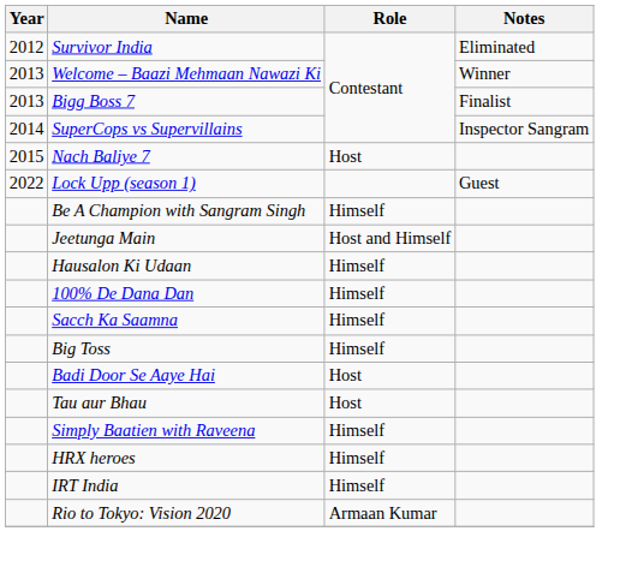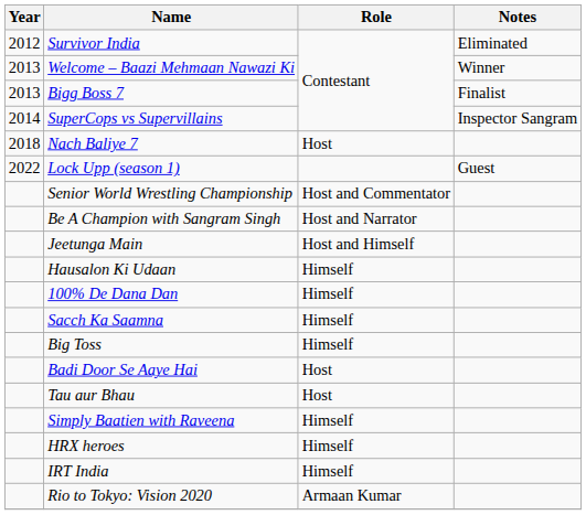 <table class="wikitable">
 <tr>
 <th>Year</th>
 <th>Name</th>
 <th>Role</th>
 <th>Notes</th>
 </tr>
 <tr>
 <td>2012</td>
 <td><em><a href='#'>Survivor India</a></em></td>
 <td rowspan ="4">Contestant</td>
 <td>Eliminated</td>
 </tr>
 <tr>
 <td>2013</td>
 <td><em><a href='#'>Welcome – Baazi Mehmaan Nawazi Ki</a></em></td>
 <td>Winner</td>
 </tr>
 <tr>
 <td>2013</td>
 <td><em><a href='#'>Bigg Boss 7</a></em></td>
 <td>Finalist</td>
 </tr>
 <tr>
 <td>2014</td>
 <td><em><a href='#'>SuperCops vs Supervillains</a></em></td>
 <td>Inspector Sangram</td>
 </tr>
 <tr>
-<td>2015</td>
+<td>2018</td>
 <td><em><a href='#'>Nach Baliye 7</a></em></td>
 <td>Host</td>
 <td></td>
 </tr>
 <tr>
 <td>2022</td>
 <td><em><a href='#'>Lock Upp (season 1) </a></em></td>
 <td></td>
 <td>Guest</td>
 </tr>
 <tr>
 <td></td>
+<td><em>Senior World Wrestling Championship</em></td>
+<td>Host and Commentator</td>
+<td></td>
+</tr>
+<tr>
+<td></td>
 <td><em>Be A Champion with Sangram Singh</em></td>
-<td>Himself</td>
+<td>Host and Narrator</td>
 <td></td>
 </tr>
 <tr>
 <td></td>
 <td><em>Jeetunga Main</em></td>
 <td>Host and Himself</td>
 <td></td>
 </tr>
 <tr>
 <td></td>
 <td><em>Hausalon Ki Udaan</em></td>
 <td>Himself</td>
 <td></td>
 </tr>
 <tr>
 <td></td>
 <td><em><a href='#'>100% De Dana Dan</a></em></td>
 <td>Himself</td>
 <td></td>
 </tr>
 <tr>
 <td></td>
 <td><em><a href='#'>Sacch Ka Saamna</a></em></td>
 <td>Himself</td>
 <td></td>
 </tr>
 <tr>
 <td></td>
 <td><em>Big Toss</em></td>
 <td>Himself</td>
 <td></td>
 </tr>
 <tr>
 <td></td>
 <td><em><a href='#'>Badi Door Se Aaye Hai</a></em></td>
 <td>Host</td>
 <td></td>
 </tr>
 <tr>
 <td></td>
 <td><em>Tau aur Bhau</em></td>
 <td>Host</td>
 <td></td>
 </tr>
 <tr>
 <td></td>
 <td><em><a href='#'>Simply Baatien with Raveena</a></em></td>
 <td>Himself</td>
 <td></td>
 </tr>
 <tr>
 <td></td>
 <td><em>HRX heroes</em></td>
 <td>Himself</td>
 <td></td>
 </tr>
 <tr>
 <td></td>
 <td><em>IRT India</em></td>
 <td>Himself</td>
 <td></td>
 </tr>
 <tr>
 <td></td>
 <td><em>Rio to Tokyo: Vision 2020</em></td>
 <td>Armaan Kumar</td>
 <td></td>
 </tr>
 <tr>
 </tr>
 </table>
